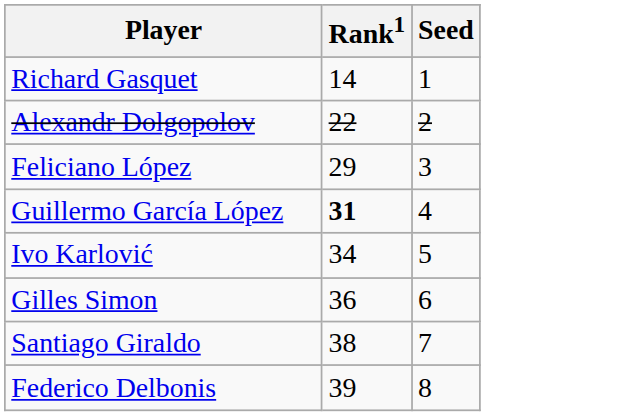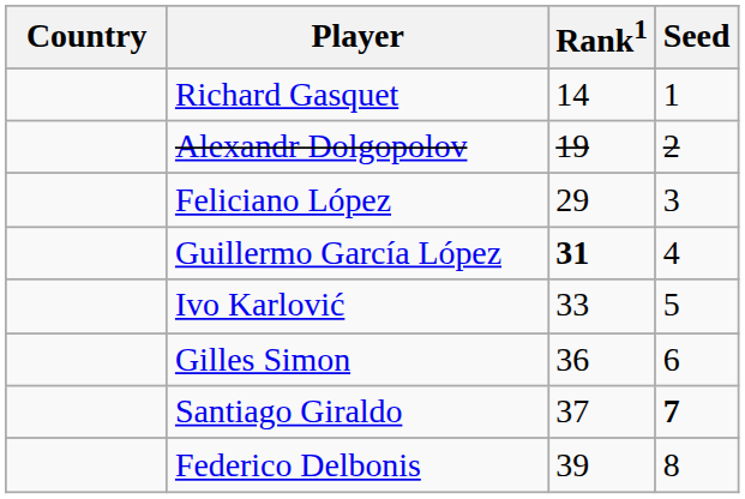 <table class="wikitable" border="1">
 <tr>
+<th width="70">Country</th>
 <th width="175">Player</th>
 <th>Rank<sup>1</sup></th>
 <th>Seed</th>
 </tr>
 <tr>
+<td></td>
 <td><a href='#'>Richard Gasquet</a></td>
 <td>14</td>
 <td>1</td>
 </tr>
 <tr>
+<td><s></s></td>
 <td><s><a href='#'>Alexandr Dolgopolov</a></s></td>
-<td><s>22</s></td>
+<td><s>19</s></td>
 <td><s>2</s></td>
 </tr>
 <tr>
+<td></td>
 <td><a href='#'>Feliciano López</a></td>
 <td>29</td>
 <td>3</td>
 </tr>
 <tr>
+<td></td>
 <td><a href='#'>Guillermo García López</a></td>
 <td><strong>31</strong></td>
 <td>4</td>
 </tr>
 <tr>
+<td></td>
 <td><a href='#'>Ivo Karlović</a></td>
-<td>34</td>
+<td>33</td>
 <td>5</td>
 </tr>
 <tr>
+<td></td>
 <td><a href='#'>Gilles Simon</a></td>
 <td>36</td>
 <td>6</td>
 </tr>
 <tr>
+<td></td>
 <td><a href='#'>Santiago Giraldo</a></td>
-<td>38</td>
-<td>7</td>
+<td>37</td>
+<td><strong>7</strong></td>
 </tr>
 <tr>
+<td></td>
 <td><a href='#'>Federico Delbonis</a></td>
 <td>39</td>
 <td>8</td>
 </tr>
 </table>
